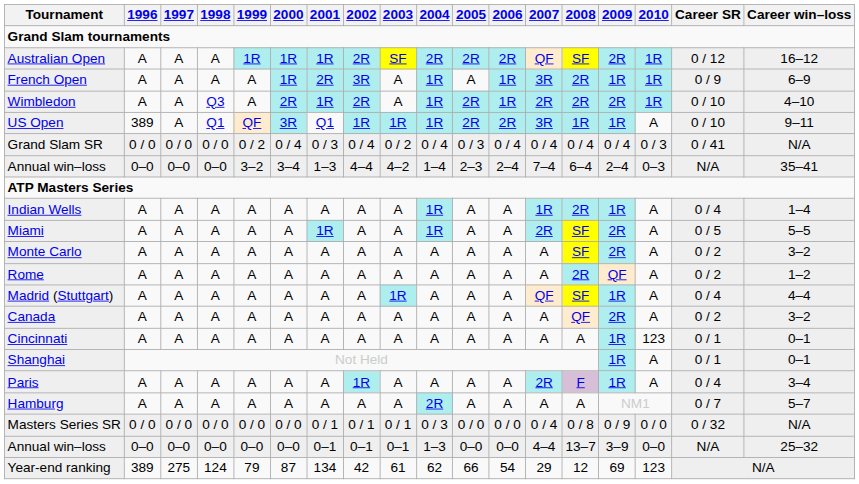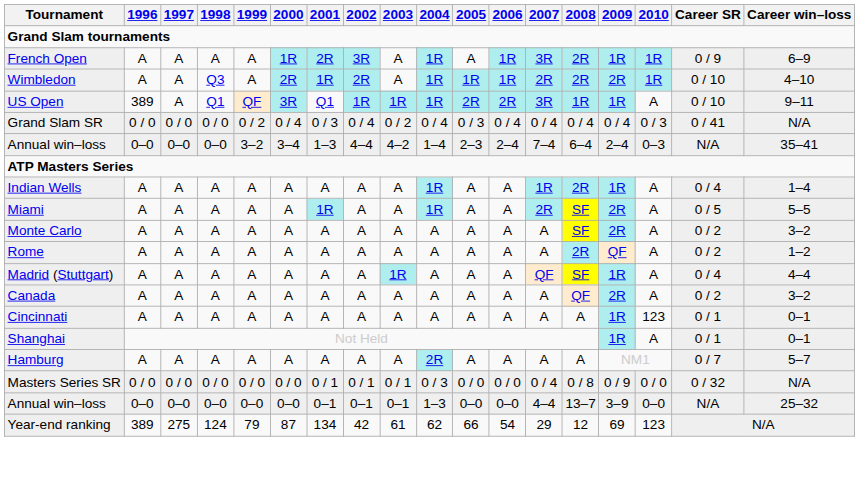 <table class="wikitable">
 <tr>
 <th>Tournament</th>
 <th><a href='#'>1996</a></th>
 <th><a href='#'>1997</a></th>
 <th><a href='#'>1998</a></th>
 <th><a href='#'>1999</a></th>
 <th><a href='#'>2000</a></th>
 <th><a href='#'>2001</a></th>
 <th><a href='#'>2002</a></th>
 <th><a href='#'>2003</a></th>
 <th><a href='#'>2004</a></th>
 <th><a href='#'>2005</a></th>
 <th><a href='#'>2006</a></th>
 <th><a href='#'>2007</a></th>
 <th><a href='#'>2008</a></th>
 <th><a href='#'>2009</a></th>
 <th><a href='#'>2010</a></th>
 <th>Career SR</th>
 <th>Career win–loss</th>
 </tr>
 <tr>
 <td colspan="18"><strong>Grand Slam tournaments</strong></td>
-</tr>
-<tr>
-<td bgcolor="#efefef"><a href='#'>Australian Open</a></td>
-<td align="center">A</td>
-<td align="center">A</td>
-<td align="center">A</td>
-<td align="center" style="background:#afeeee;"><a href='#'>1R</a></td>
-<td align="center" style="background:#afeeee;"><a href='#'>1R</a></td>
-<td align="center" style="background:#afeeee;"><a href='#'>1R</a></td>
-<td align="center" style="background:#afeeee;"><a href='#'>2R</a></td>
-<td align="center" style="background:yellow;"><a href='#'>SF</a></td>
-<td align="center" style="background:#afeeee;"><a href='#'>2R</a></td>
-<td align="center" style="background:#afeeee;"><a href='#'>2R</a></td>
-<td align="center" style="background:#afeeee;"><a href='#'>2R</a></td>
-<td align="center" style="background:#ffebcd;"><a href='#'>QF</a></td>
-<td align="center" style="background:yellow;"><a href='#'>SF</a></td>
-<td align="center" style="background:#afeeee;"><a href='#'>2R</a></td>
-<td align="center" style="background:#afeeee;"><a href='#'>1R</a></td>
-<td align="center" style="background:#EFEFEF;">0 / 12</td>
-<td align="center" style="background:#EFEFEF;">16–12</td>
 </tr>
 <tr>
 <td bgcolor="#efefef"><a href='#'>French Open</a></td>
 <td align="center">A</td>
 <td align="center">A</td>
 <td align="center">A</td>
 <td align="center">A</td>
 <td align="center" style="background:#afeeee;"><a href='#'>1R</a></td>
 <td align="center" style="background:#afeeee;"><a href='#'>2R</a></td>
 <td align="center" style="background:#afeeee;"><a href='#'>3R</a></td>
 <td align="center">A</td>
 <td align="center" style="background:#afeeee;"><a href='#'>1R</a></td>
 <td align="center">A</td>
 <td align="center" style="background:#afeeee;"><a href='#'>1R</a></td>
 <td align="center" style="background:#afeeee;"><a href='#'>3R</a></td>
 <td align="center" style="background:#afeeee;"><a href='#'>2R</a></td>
 <td align="center" style="background:#afeeee;"><a href='#'>1R</a></td>
 <td align="center" style="background:#afeeee;"><a href='#'>1R</a></td>
 <td align="center" style="background:#EFEFEF;">0 / 9</td>
 <td align="center" style="background:#EFEFEF;">6–9</td>
 </tr>
 <tr>
 <td bgcolor="#efefef"><a href='#'>Wimbledon</a></td>
 <td align="center">A</td>
 <td align="center">A</td>
 <td align="center"><a href='#'>Q3</a></td>
 <td align="center">A</td>
 <td align="center" style="background:#afeeee;"><a href='#'>2R</a></td>
 <td align="center" style="background:#afeeee;"><a href='#'>1R</a></td>
 <td align="center" style="background:#afeeee;"><a href='#'>2R</a></td>
 <td align="center">A</td>
 <td align="center" style="background:#afeeee;"><a href='#'>1R</a></td>
-<td align="center" style="background:#afeeee;"><a href='#'>2R</a></td>
+<td align="center" style="background:#afeeee;"><a href='#'>1R</a></td>
 <td align="center" style="background:#afeeee;"><a href='#'>1R</a></td>
 <td align="center" style="background:#afeeee;"><a href='#'>2R</a></td>
 <td align="center" style="background:#afeeee;"><a href='#'>2R</a></td>
 <td align="center" style="background:#afeeee;"><a href='#'>2R</a></td>
 <td align="center" style="background:#afeeee;"><a href='#'>1R</a></td>
 <td align="center" style="background:#EFEFEF;">0 / 10</td>
 <td align="center" style="background:#EFEFEF;">4–10</td>
 </tr>
 <tr>
 <td bgcolor="#efefef"><a href='#'>US Open</a></td>
 <td align="center">389</td>
 <td align="center">A</td>
 <td align="center"><a href='#'>Q1</a></td>
 <td align="center" style="background:#ffebcd;"><a href='#'>QF</a></td>
 <td align="center" style="background:#afeeee;"><a href='#'>3R</a></td>
 <td align="center"><a href='#'>Q1</a></td>
 <td align="center" style="background:#afeeee;"><a href='#'>1R</a></td>
 <td align="center" style="background:#afeeee;"><a href='#'>1R</a></td>
 <td align="center" style="background:#afeeee;"><a href='#'>1R</a></td>
 <td align="center" style="background:#afeeee;"><a href='#'>2R</a></td>
 <td align="center" style="background:#afeeee;"><a href='#'>2R</a></td>
 <td align="center" style="background:#afeeee;"><a href='#'>3R</a></td>
 <td align="center" style="background:#afeeee;"><a href='#'>1R</a></td>
 <td align="center" style="background:#afeeee;"><a href='#'>1R</a></td>
 <td align="center">A</td>
 <td align="center" style="background:#EFEFEF;">0 / 10</td>
 <td align="center" style="background:#EFEFEF;">9–11</td>
 </tr>
 <tr bgcolor="#efefef">
 <td>Grand Slam SR</td>
 <td align="center">0 / 0</td>
 <td align="center">0 / 0</td>
 <td align="center">0 / 0</td>
 <td align="center">0 / 2</td>
 <td align="center">0 / 4</td>
 <td align="center">0 / 3</td>
 <td align="center">0 / 4</td>
 <td align="center">0 / 2</td>
 <td align="center">0 / 4</td>
 <td align="center">0 / 3</td>
 <td align="center">0 / 4</td>
 <td align="center">0 / 4</td>
 <td align="center">0 / 4</td>
 <td align="center">0 / 4</td>
 <td align="center">0 / 3</td>
 <td align="center">0 / 41</td>
 <td align="center" style="background:#EFEFEF;">N/A</td>
 </tr>
 <tr>
 <td style="background:#EFEFEF;">Annual win–loss</td>
 <td align="center" style="background:#EFEFEF;">0–0</td>
 <td align="center" style="background:#EFEFEF;">0–0</td>
 <td align="center" style="background:#EFEFEF;">0–0</td>
 <td align="center" style="background:#EFEFEF;">3–2</td>
 <td align="center" style="background:#EFEFEF;">3–4</td>
 <td align="center" style="background:#EFEFEF;">1–3</td>
 <td align="center" style="background:#EFEFEF;">4–4</td>
 <td align="center" style="background:#EFEFEF;">4–2</td>
 <td align="center" style="background:#EFEFEF;">1–4</td>
 <td align="center" style="background:#EFEFEF;">2–3</td>
 <td align="center" style="background:#EFEFEF;">2–4</td>
 <td align="center" style="background:#EFEFEF;">7–4</td>
 <td align="center" style="background:#EFEFEF;">6–4</td>
 <td align="center" style="background:#EFEFEF;">2–4</td>
 <td align="center" style="background:#EFEFEF;">0–3</td>
 <td align="center" style="background:#EFEFEF;">N/A</td>
 <td align="center" style="background:#EFEFEF;">35–41</td>
 </tr>
 <tr>
 <td colspan="18"><strong>ATP Masters Series</strong></td>
 </tr>
 <tr>
 <td style="background:#EFEFEF;"><a href='#'>Indian Wells</a></td>
 <td align="center">A</td>
 <td align="center">A</td>
 <td align="center">A</td>
 <td align="center">A</td>
 <td align="center">A</td>
 <td align="center">A</td>
 <td align="center">A</td>
 <td align="center">A</td>
 <td align="center" style="background:#afeeee;"><a href='#'>1R</a></td>
 <td align="center">A</td>
 <td align="center">A</td>
 <td align="center" style="background:#afeeee;"><a href='#'>1R</a></td>
 <td align="center" style="background:#afeeee;"><a href='#'>2R</a></td>
 <td align="center" style="background:#afeeee;"><a href='#'>1R</a></td>
 <td align="center">A</td>
 <td align="center" style="background:#EFEFEF;">0 / 4</td>
 <td align="center" style="background:#EFEFEF;">1–4</td>
 </tr>
 <tr>
 <td style="background:#EFEFEF;"><a href='#'>Miami</a></td>
 <td align="center">A</td>
 <td align="center">A</td>
 <td align="center">A</td>
 <td align="center">A</td>
 <td align="center">A</td>
 <td align="center" style="background:#afeeee;"><a href='#'>1R</a></td>
 <td align="center">A</td>
 <td align="center">A</td>
 <td align="center" style="background:#afeeee;"><a href='#'>1R</a></td>
 <td align="center">A</td>
 <td align="center">A</td>
 <td align="center" style="background:#afeeee;"><a href='#'>2R</a></td>
 <td align="center" style="background:yellow;"><a href='#'>SF</a></td>
 <td align="center" style="background:#afeeee;"><a href='#'>2R</a></td>
 <td align="center">A</td>
 <td align="center" style="background:#EFEFEF;">0 / 5</td>
 <td align="center" style="background:#EFEFEF;">5–5</td>
 </tr>
 <tr>
 <td style="background:#EFEFEF;"><a href='#'>Monte Carlo</a></td>
 <td align="center">A</td>
 <td align="center">A</td>
 <td align="center">A</td>
 <td align="center">A</td>
 <td align="center">A</td>
 <td align="center">A</td>
 <td align="center">A</td>
 <td align="center">A</td>
 <td align="center">A</td>
 <td align="center">A</td>
 <td align="center">A</td>
 <td align="center">A</td>
 <td align="center" style="background:yellow;"><a href='#'>SF</a></td>
 <td align="center" style="background:#afeeee;"><a href='#'>2R</a></td>
 <td align="center">A</td>
 <td align="center" style="background:#EFEFEF;">0 / 2</td>
 <td align="center" style="background:#EFEFEF;">3–2</td>
 </tr>
 <tr>
 <td style="background:#EFEFEF;"><a href='#'>Rome</a></td>
 <td align="center">A</td>
 <td align="center">A</td>
 <td align="center">A</td>
 <td align="center">A</td>
 <td align="center">A</td>
 <td align="center">A</td>
 <td align="center">A</td>
 <td align="center">A</td>
 <td align="center">A</td>
 <td align="center">A</td>
 <td align="center">A</td>
 <td align="center">A</td>
 <td align="center" style="background:#afeeee;"><a href='#'>2R</a></td>
 <td align="center" style="background:#ffebcd;"><a href='#'>QF</a></td>
 <td align="center">A</td>
 <td align="center" style="background:#EFEFEF;">0 / 2</td>
 <td align="center" style="background:#EFEFEF;">1–2</td>
 </tr>
 <tr>
 <td style="background:#EFEFEF;"><a href='#'>Madrid</a> (<a href='#'>Stuttgart</a>)</td>
 <td align="center">A</td>
 <td align="center">A</td>
 <td align="center">A</td>
 <td align="center">A</td>
 <td align="center">A</td>
 <td align="center">A</td>
 <td align="center">A</td>
 <td align="center" style="background:#afeeee;"><a href='#'>1R</a></td>
 <td align="center">A</td>
 <td align="center">A</td>
 <td align="center">A</td>
 <td align="center" style="background:#ffebcd;"><a href='#'>QF</a></td>
 <td align="center" style="background:yellow;"><a href='#'>SF</a></td>
 <td align="center" style="background:#afeeee;"><a href='#'>1R</a></td>
 <td align="center">A</td>
 <td align="center" style="background:#EFEFEF;">0 / 4</td>
 <td align="center" style="background:#EFEFEF;">4–4</td>
 </tr>
 <tr>
 <td style="background:#EFEFEF;"><a href='#'>Canada</a></td>
 <td align="center">A</td>
 <td align="center">A</td>
 <td align="center">A</td>
 <td align="center">A</td>
 <td align="center">A</td>
 <td align="center">A</td>
 <td align="center">A</td>
 <td align="center">A</td>
 <td align="center">A</td>
 <td align="center">A</td>
 <td align="center">A</td>
 <td align="center">A</td>
 <td align="center" style="background:#ffebcd;"><a href='#'>QF</a></td>
 <td align="center" style="background:#afeeee;"><a href='#'>2R</a></td>
 <td align="center">A</td>
 <td align="center" style="background:#EFEFEF;">0 / 2</td>
 <td align="center" style="background:#EFEFEF;">3–2</td>
 </tr>
 <tr>
 <td style="background:#EFEFEF;"><a href='#'>Cincinnati</a></td>
 <td align="center">A</td>
 <td align="center">A</td>
 <td align="center">A</td>
 <td align="center">A</td>
 <td align="center">A</td>
 <td align="center">A</td>
 <td align="center">A</td>
 <td align="center">A</td>
 <td align="center">A</td>
 <td align="center">A</td>
 <td align="center">A</td>
 <td align="center">A</td>
 <td align="center">A</td>
 <td align="center" style="background:#afeeee;"><a href='#'>1R</a></td>
 <td align="center">123</td>
 <td align="center" style="background:#EFEFEF;">0 / 1</td>
 <td align="center" style="background:#EFEFEF;">0–1</td>
 </tr>
 <tr>
 <td bgcolor="#efefef"><a href='#'>Shanghai</a></td>
 <td align="center" colspan="13" style="color:#cccccc;">Not Held</td>
 <td align="center" style="background:#afeeee;"><a href='#'>1R</a></td>
 <td align="center">A</td>
 <td align="center" style="background:#EFEFEF;">0 / 1</td>
 <td align="center" style="background:#EFEFEF;">0–1</td>
 </tr>
 <tr>
-<td style="background:#EFEFEF;"><a href='#'>Paris</a></td>
-<td align="center">A</td>
-<td align="center">A</td>
-<td align="center">A</td>
-<td align="center">A</td>
-<td align="center">A</td>
-<td align="center">A</td>
-<td align="center" style="background:#afeeee;"><a href='#'>1R</a></td>
-<td align="center">A</td>
-<td align="center">A</td>
-<td align="center">A</td>
-<td align="center">A</td>
-<td align="center" style="background:#afeeee;"><a href='#'>2R</a></td>
-<td align="center" style="background:#D8BFD8;"><a href='#'>F</a></td>
-<td align="center" style="background:#afeeee;"><a href='#'>1R</a></td>
-<td align="center">A</td>
-<td align="center" style="background:#EFEFEF;">0 / 4</td>
-<td align="center" style="background:#EFEFEF;">3–4</td>
-</tr>
-<tr>
 <td style="background:#EFEFEF;"><a href='#'>Hamburg</a></td>
 <td align="center">A</td>
 <td align="center">A</td>
 <td align="center">A</td>
 <td align="center">A</td>
 <td align="center">A</td>
 <td align="center">A</td>
 <td align="center">A</td>
 <td align="center">A</td>
 <td align="center" style="background:#afeeee;"><a href='#'>2R</a></td>
 <td align="center">A</td>
 <td align="center">A</td>
 <td align="center">A</td>
 <td align="center">A</td>
 <td align="center" colspan="2" style="color:#cccccc;">NM1</td>
 <td align="center" style="background:#EFEFEF;">0 / 7</td>
 <td align="center" style="background:#EFEFEF;">5–7</td>
 </tr>
 <tr bgcolor="#efefef">
 <td>Masters Series SR</td>
 <td align="center">0 / 0</td>
 <td align="center">0 / 0</td>
 <td align="center">0 / 0</td>
 <td align="center">0 / 0</td>
 <td align="center">0 / 0</td>
 <td align="center">0 / 1</td>
 <td align="center">0 / 1</td>
 <td align="center">0 / 1</td>
 <td align="center">0 / 3</td>
 <td align="center">0 / 0</td>
 <td align="center">0 / 0</td>
 <td align="center">0 / 4</td>
 <td align="center">0 / 8</td>
 <td align="center">0 / 9</td>
 <td align="center">0 / 0</td>
 <td align="center">0 / 32</td>
 <td align="center" style="background:#EFEFEF;">N/A</td>
 </tr>
 <tr>
 <td style="background:#EFEFEF;">Annual win–loss</td>
 <td align="center" style="background:#EFEFEF;">0–0</td>
 <td align="center" style="background:#EFEFEF;">0–0</td>
 <td align="center" style="background:#EFEFEF;">0–0</td>
 <td align="center" style="background:#EFEFEF;">0–0</td>
 <td align="center" style="background:#EFEFEF;">0–0</td>
 <td align="center" style="background:#EFEFEF;">0–1</td>
 <td align="center" style="background:#EFEFEF;">0–1</td>
 <td align="center" style="background:#EFEFEF;">0–1</td>
 <td align="center" style="background:#EFEFEF;">1–3</td>
 <td align="center" style="background:#EFEFEF;">0–0</td>
 <td align="center" style="background:#EFEFEF;">0–0</td>
 <td align="center" style="background:#EFEFEF;">4–4</td>
 <td align="center" style="background:#EFEFEF;">13–7</td>
 <td align="center" style="background:#EFEFEF;">3–9</td>
 <td align="center" style="background:#EFEFEF;">0–0</td>
 <td align="center" style="background:#EFEFEF;">N/A</td>
 <td align="center" style="background:#EFEFEF;">25–32</td>
 </tr>
 <tr>
 <td style="background:#EFEFEF;">Year-end ranking</td>
 <td align="center">389</td>
 <td align="center">275</td>
 <td align="center">124</td>
 <td align="center">79</td>
 <td align="center">87</td>
 <td align="center">134</td>
 <td align="center">42</td>
 <td align="center">61</td>
 <td align="center">62</td>
 <td align="center">66</td>
 <td align="center">54</td>
 <td align="center">29</td>
 <td align="center">12</td>
 <td align="center">69</td>
 <td align="center">123</td>
 <td colspan=2 align="center" style="background:#EFEFEF;">N/A</td>
 </tr>
 </table>
